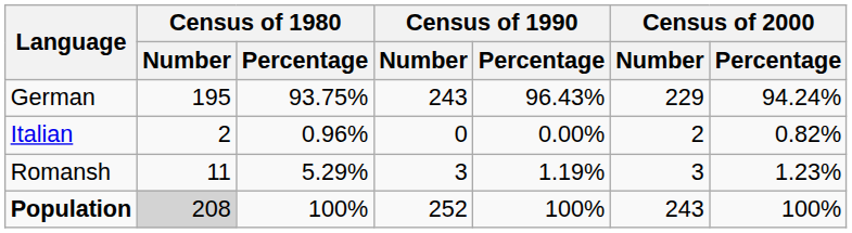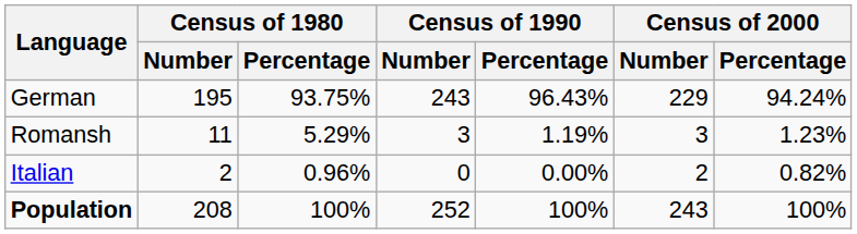 <table class="wikitable">
 <tr ---->
 <th rowspan="2">Language</th>
 <th colspan="2">Census of 1980</th>
 <th colspan="2">Census of 1990</th>
 <th colspan="2">Census of 2000</th>
 </tr>
 <tr ---->
 <th>Number</th>
 <th>Percentage</th>
 <th>Number</th>
 <th>Percentage</th>
 <th>Number</th>
 <th>Percentage</th>
 </tr>
 <tr ---->
 <td>German</td>
 <td align=right>195</td>
 <td align=right>93.75%</td>
 <td align=right>243</td>
 <td align=right>96.43%</td>
 <td align=right>229</td>
 <td align=right>94.24%</td>
 </tr>
 <tr ---->
+<td>Romansh</td>
+<td align=right>11</td>
+<td align=right>5.29%</td>
+<td align=right>3</td>
+<td align=right>1.19%</td>
+<td align=right>3</td>
+<td align=right>1.23%</td>
+</tr>
+<tr ---->
 <td><a href='#'>Italian</a></td>
 <td align=right>2</td>
 <td align=right>0.96%</td>
 <td align=right>0</td>
 <td align=right>0.00%</td>
 <td align=right>2</td>
 <td align=right>0.82%</td>
 </tr>
 <tr ---->
-<td>Romansh</td>
-<td align=right>11</td>
-<td align=right>5.29%</td>
-<td align=right>3</td>
-<td align=right>1.19%</td>
-<td align=right>3</td>
-<td align=right>1.23%</td>
-</tr>
-<tr ---->
 <td><strong>Population</strong></td>
-<td align=right style="background: lightgrey;">208</td>
+<td align=right>208</td>
 <td align=right>100%</td>
 <td align=right>252</td>
 <td align=right>100%</td>
 <td align=right>243</td>
 <td align=right>100%</td>
 </tr>
 </table>
